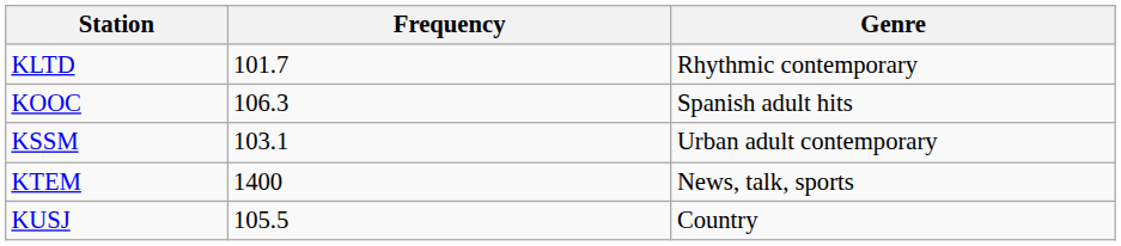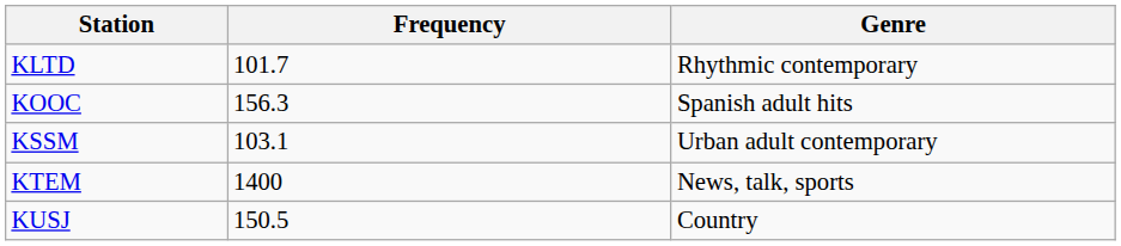 <table class="wikitable" style="width:45em;">
 <tr>
 <th style="width:20%">Station</th>
 <th style="width:40%">Frequency</th>
 <th style="width:40%">Genre</th>
 </tr>
 <tr>
 <td><a href='#'>KLTD</a></td>
 <td>101.7</td>
 <td>Rhythmic contemporary</td>
 </tr>
 <tr>
 <td><a href='#'>KOOC</a></td>
-<td>106.3</td>
+<td>156.3</td>
 <td>Spanish adult hits</td>
 </tr>
 <tr>
 <td><a href='#'>KSSM</a></td>
 <td>103.1</td>
 <td>Urban adult contemporary</td>
 </tr>
 <tr>
 <td><a href='#'>KTEM</a></td>
 <td>1400</td>
 <td>News, talk, sports</td>
 </tr>
 <tr>
 <td><a href='#'>KUSJ</a></td>
-<td>105.5</td>
+<td>150.5</td>
 <td>Country</td>
 </tr>
 </table>
